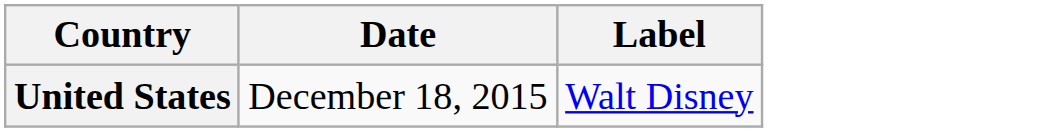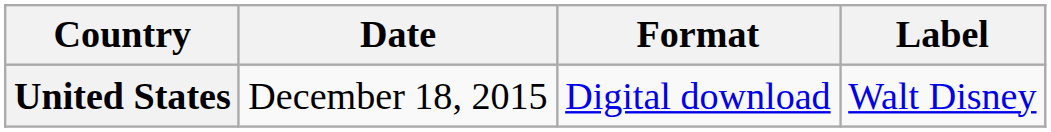 <table class="wikitable plainrowheaders">
 <tr>
 <th scope="col">Country</th>
 <th scope="col">Date</th>
+<th scope="col">Format</th>
 <th scope="col">Label</th>
 </tr>
 <tr>
 <th scope="row">United States</th>
 <td>December 18, 2015</td>
+<td><a href='#'>Digital download</a></td>
 <td><a href='#'>Walt Disney</a></td>
 </tr>
 </table>
